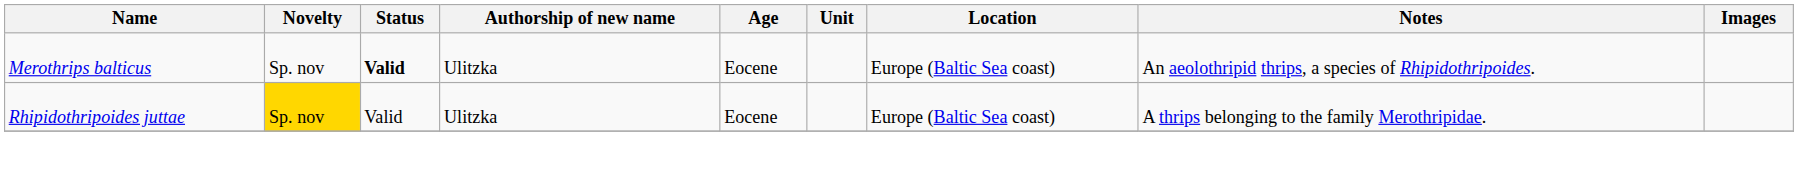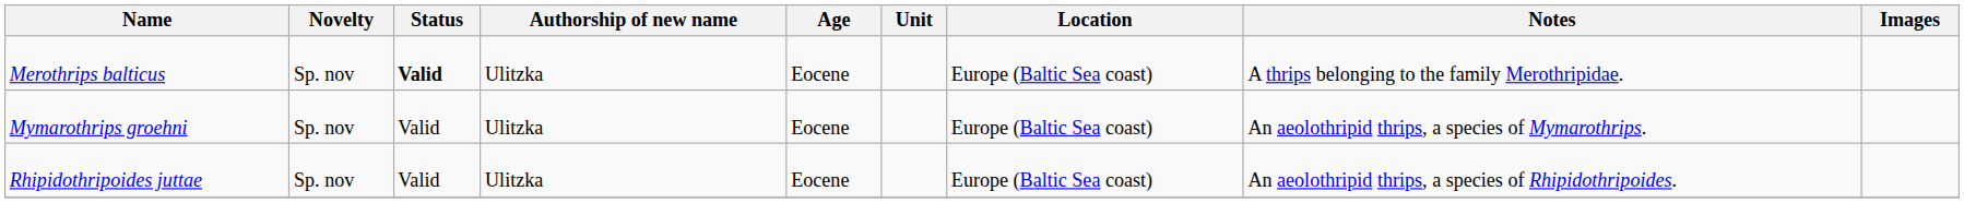 <table class="wikitable sortable" align="center" width="100%">
 <tr>
 <th>Name</th>
 <th>Novelty</th>
 <th>Status</th>
 <th>Authorship of new name</th>
 <th>Age</th>
 <th>Unit</th>
 <th>Location</th>
 <th>Notes</th>
 <th>Images</th>
 </tr>
 <tr>
 <td><br><em><a href='#'>Merothrips balticus</a></em></td>
 <td><br>Sp. nov</td>
 <td><strong><br>Valid</strong></td>
 <td><br>Ulitzka</td>
 <td><br>Eocene</td>
 <td></td>
 <td><br>Europe (<a href='#'>Baltic Sea</a> coast)</td>
-<td><br>An <a href='#'>aeolothripid</a> <a href='#'>thrips</a>, a species of <em><a href='#'>Rhipidothripoides</a></em>.</td>
+<td><br>A <a href='#'>thrips</a> belonging to the family <a href='#'>Merothripidae</a>.</td>
 <td></td>
 </tr>
 <tr>
-<td><br><em><a href='#'>Rhipidothripoides juttae</a></em></td>
-<td style="background: gold;"><br>Sp. nov</td>
+<td><br><em><a href='#'>Mymarothrips groehni</a></em></td>
+<td><br>Sp. nov</td>
 <td><br>Valid</td>
 <td><br>Ulitzka</td>
 <td><br>Eocene</td>
 <td></td>
 <td><br>Europe (<a href='#'>Baltic Sea</a> coast)</td>
-<td><br>A <a href='#'>thrips</a> belonging to the family <a href='#'>Merothripidae</a>.</td>
+<td><br>An <a href='#'>aeolothripid</a> <a href='#'>thrips</a>, a species of <em><a href='#'>Mymarothrips</a></em>.</td>
+<td></td>
+</tr>
+<tr>
+<td><br><em><a href='#'>Rhipidothripoides juttae</a></em></td>
+<td><br>Sp. nov</td>
+<td><br>Valid</td>
+<td><br>Ulitzka</td>
+<td><br>Eocene</td>
+<td></td>
+<td><br>Europe (<a href='#'>Baltic Sea</a> coast)</td>
+<td><br>An <a href='#'>aeolothripid</a> <a href='#'>thrips</a>, a species of <em><a href='#'>Rhipidothripoides</a></em>.</td>
 <td></td>
 </tr>
 <tr>
 </tr>
 </table>
